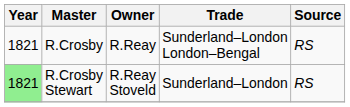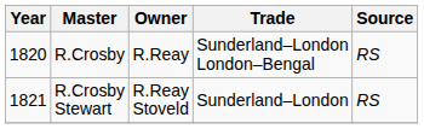 <table class=" wikitable">
 <tr>
 <th>Year</th>
 <th>Master</th>
 <th>Owner</th>
 <th>Trade</th>
 <th>Source</th>
 </tr>
 <tr>
-<td>1821</td>
+<td>1820</td>
 <td>R.Crosby</td>
 <td>R.Reay</td>
 <td>Sunderland–London<br>London–Bengal</td>
 <td><em>RS</em></td>
 </tr>
 <tr>
-<td style="background: lightgreen;">1821</td>
+<td>1821</td>
 <td>R.Crosby<br>Stewart</td>
 <td>R.Reay<br>Stoveld</td>
 <td>Sunderland–London</td>
 <td><em>RS</em></td>
 </tr>
 <tr>
 </tr>
 </table>
